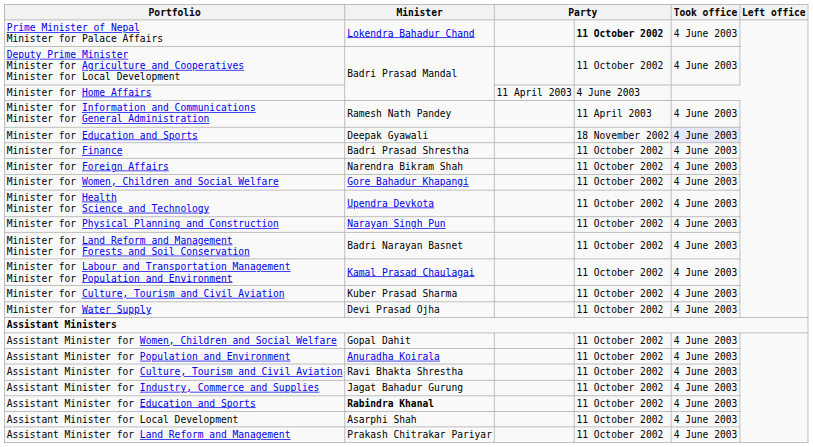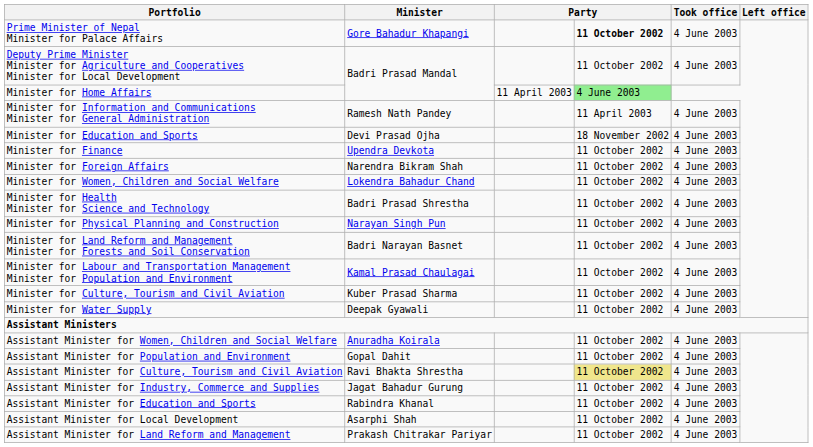 <table class="wikitable">
 <tr>
 <th>Portfolio</th>
 <th>Minister</th>
 <th colspan="2">Party</th>
 <th>Took office</th>
 <th>Left office</th>
 </tr>
 <tr>
 <td><a href='#'>Prime Minister of Nepal</a><br>Minister for Palace Affairs</td>
-<td><a href='#'>Lokendra Bahadur Chand</a></td>
+<td><a href='#'>Gore Bahadur Khapangi</a></td>
 <td></td>
 <td><strong>11 October 2002</strong></td>
 <td>4 June 2003</td>
 </tr>
 <tr>
 <td><a href='#'>Deputy Prime Minister</a><br>Minister for <a href='#'>Agriculture and Cooperatives</a><br>Minister for Local Development</td>
 <td rowspan="2">Badri Prasad Mandal</td>
 <td></td>
 <td>11 October 2002</td>
 <td>4 June 2003</td>
 </tr>
 <tr>
 <td>Minister for <a href='#'>Home Affairs</a></td>
 <td>11 April 2003</td>
-<td>4 June 2003</td>
+<td style="background: lightgreen;">4 June 2003</td>
 </tr>
 <tr>
 <td>Minister for <a href='#'>Information and Communications</a><br>Minister for <a href='#'>General Administration</a></td>
 <td>Ramesh Nath Pandey</td>
 <td></td>
 <td>11 April 2003</td>
 <td>4 June 2003</td>
 </tr>
 <tr>
 <td>Minister for <a href='#'>Education and Sports</a></td>
-<td>Deepak Gyawali</td>
+<td>Devi Prasad Ojha</td>
 <td></td>
 <td>18 November 2002</td>
-<td style="background: lavender;">4 June 2003</td>
+<td>4 June 2003</td>
 </tr>
 <tr>
 <td>Minister for <a href='#'>Finance</a></td>
-<td>Badri Prasad Shrestha</td>
+<td><a href='#'>Upendra Devkota</a></td>
 <td></td>
 <td>11 October 2002</td>
 <td>4 June 2003</td>
 </tr>
 <tr>
 <td>Minister for <a href='#'>Foreign Affairs</a></td>
 <td>Narendra Bikram Shah</td>
 <td></td>
 <td>11 October 2002</td>
 <td>4 June 2003</td>
 </tr>
 <tr>
 <td>Minister for <a href='#'>Women, Children and Social Welfare</a></td>
-<td><a href='#'>Gore Bahadur Khapangi</a></td>
+<td><a href='#'>Lokendra Bahadur Chand</a></td>
 <td></td>
 <td>11 October 2002</td>
 <td>4 June 2003</td>
 </tr>
 <tr>
 <td>Minister for <a href='#'>Health</a><br>Minister for <a href='#'>Science and Technology</a></td>
-<td><a href='#'>Upendra Devkota</a></td>
+<td>Badri Prasad Shrestha</td>
 <td></td>
 <td>11 October 2002</td>
 <td>4 June 2003</td>
 </tr>
 <tr>
 <td>Minister for <a href='#'>Physical Planning and Construction</a></td>
 <td><a href='#'>Narayan Singh Pun</a></td>
 <td></td>
 <td>11 October 2002</td>
 <td>4 June 2003</td>
 </tr>
 <tr>
 <td>Minister for <a href='#'>Land Reform and Management</a><br>Minister for <a href='#'>Forests and Soil Conservation</a></td>
 <td>Badri Narayan Basnet</td>
 <td></td>
 <td>11 October 2002</td>
 <td>4 June 2003</td>
 </tr>
 <tr>
 <td>Minister for <a href='#'>Labour and Transportation Management</a><br>Minister for <a href='#'>Population and Environment</a></td>
 <td><a href='#'>Kamal Prasad Chaulagai</a></td>
 <td></td>
 <td>11 October 2002</td>
 <td>4 June 2003</td>
 </tr>
 <tr>
 <td>Minister for <a href='#'>Culture, Tourism and Civil Aviation</a></td>
 <td>Kuber Prasad Sharma</td>
 <td></td>
 <td>11 October 2002</td>
 <td>4 June 2003</td>
 </tr>
 <tr>
 <td>Minister for <a href='#'>Water Supply</a></td>
-<td>Devi Prasad Ojha</td>
+<td>Deepak Gyawali</td>
 <td></td>
 <td>11 October 2002</td>
 <td>4 June 2003</td>
 </tr>
 <tr>
 <td colspan="6"><strong>Assistant Ministers</strong></td>
 </tr>
 <tr>
 <td>Assistant Minister for <a href='#'>Women, Children and Social Welfare</a></td>
-<td>Gopal Dahit</td>
+<td><a href='#'>Anuradha Koirala</a></td>
 <td></td>
 <td>11 October 2002</td>
 <td>4 June 2003</td>
 </tr>
 <tr>
 <td>Assistant Minister for <a href='#'>Population and Environment</a></td>
-<td><a href='#'>Anuradha Koirala</a></td>
+<td>Gopal Dahit</td>
 <td></td>
 <td>11 October 2002</td>
 <td>4 June 2003</td>
 </tr>
 <tr>
 <td>Assistant Minister for <a href='#'>Culture, Tourism and Civil Aviation</a></td>
 <td>Ravi Bhakta Shrestha</td>
 <td></td>
-<td>11 October 2002</td>
+<td style="background: khaki;">11 October 2002</td>
 <td>4 June 2003</td>
 </tr>
 <tr>
 <td>Assistant Minister for <a href='#'>Industry, Commerce and Supplies</a></td>
 <td>Jagat Bahadur Gurung</td>
 <td></td>
 <td>11 October 2002</td>
 <td>4 June 2003</td>
 </tr>
 <tr>
 <td>Assistant Minister for <a href='#'>Education and Sports</a></td>
-<td><strong>Rabindra Khanal</strong></td>
+<td>Rabindra Khanal</td>
 <td></td>
 <td>11 October 2002</td>
 <td>4 June 2003</td>
 </tr>
 <tr>
 <td>Assistant Minister for Local Development</td>
 <td>Asarphi Shah</td>
 <td></td>
 <td>11 October 2002</td>
 <td>4 June 2003</td>
 </tr>
 <tr>
 <td>Assistant Minister for <a href='#'>Land Reform and Management</a></td>
 <td>Prakash Chitrakar Pariyar</td>
 <td></td>
 <td>11 October 2002</td>
 <td>4 June 2003</td>
 </tr>
 </table>
